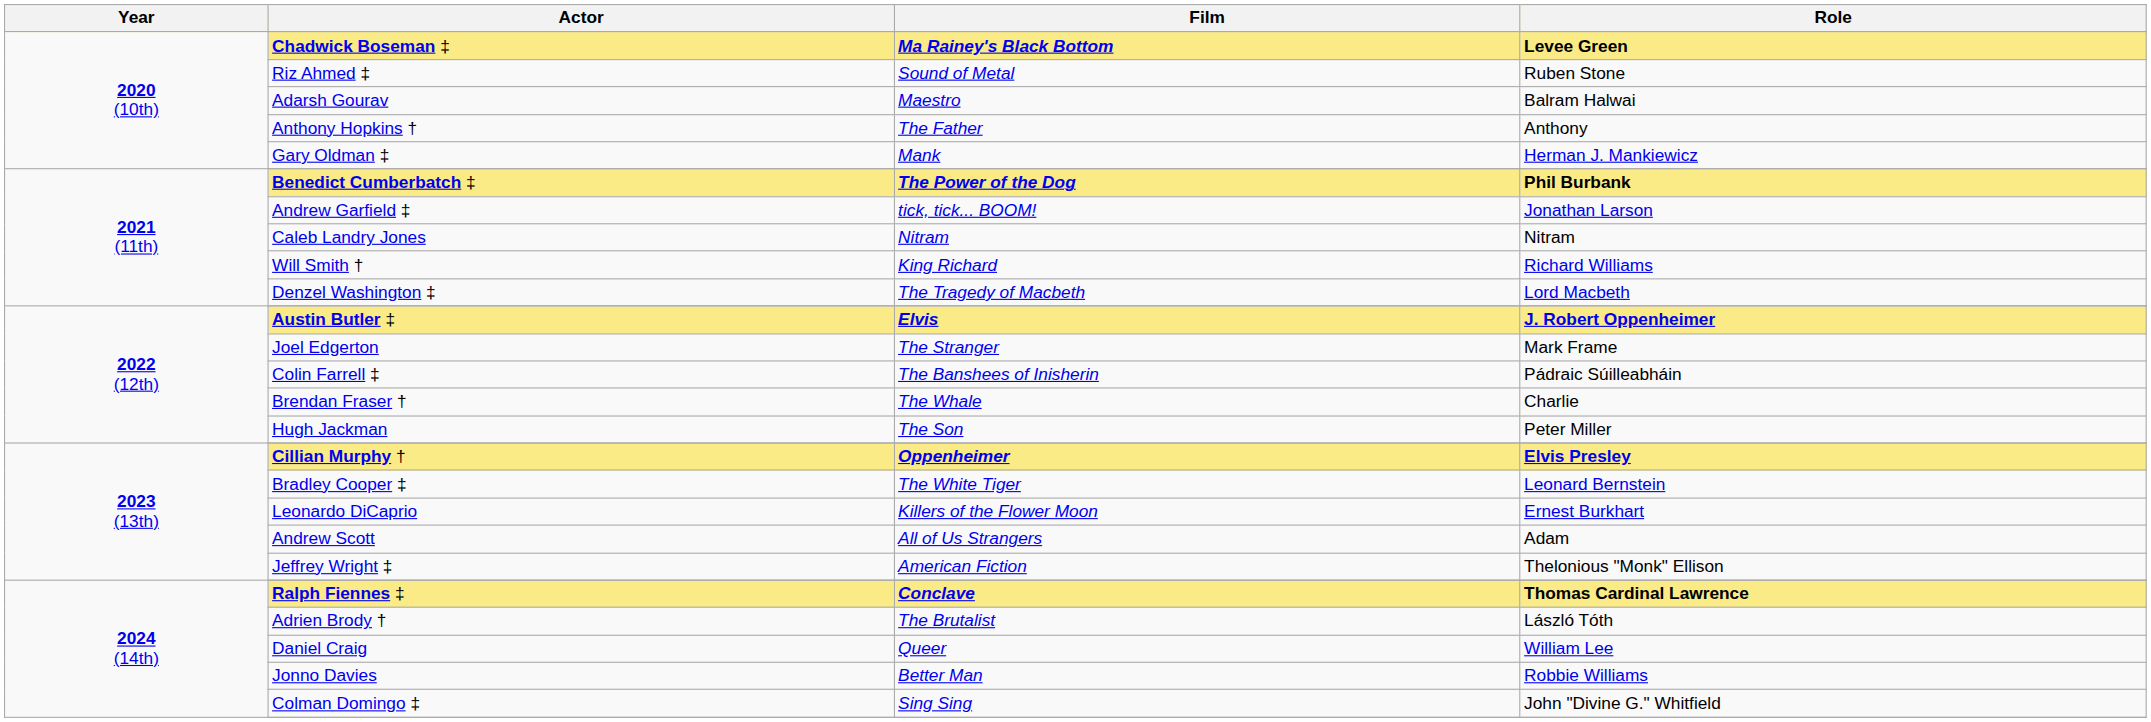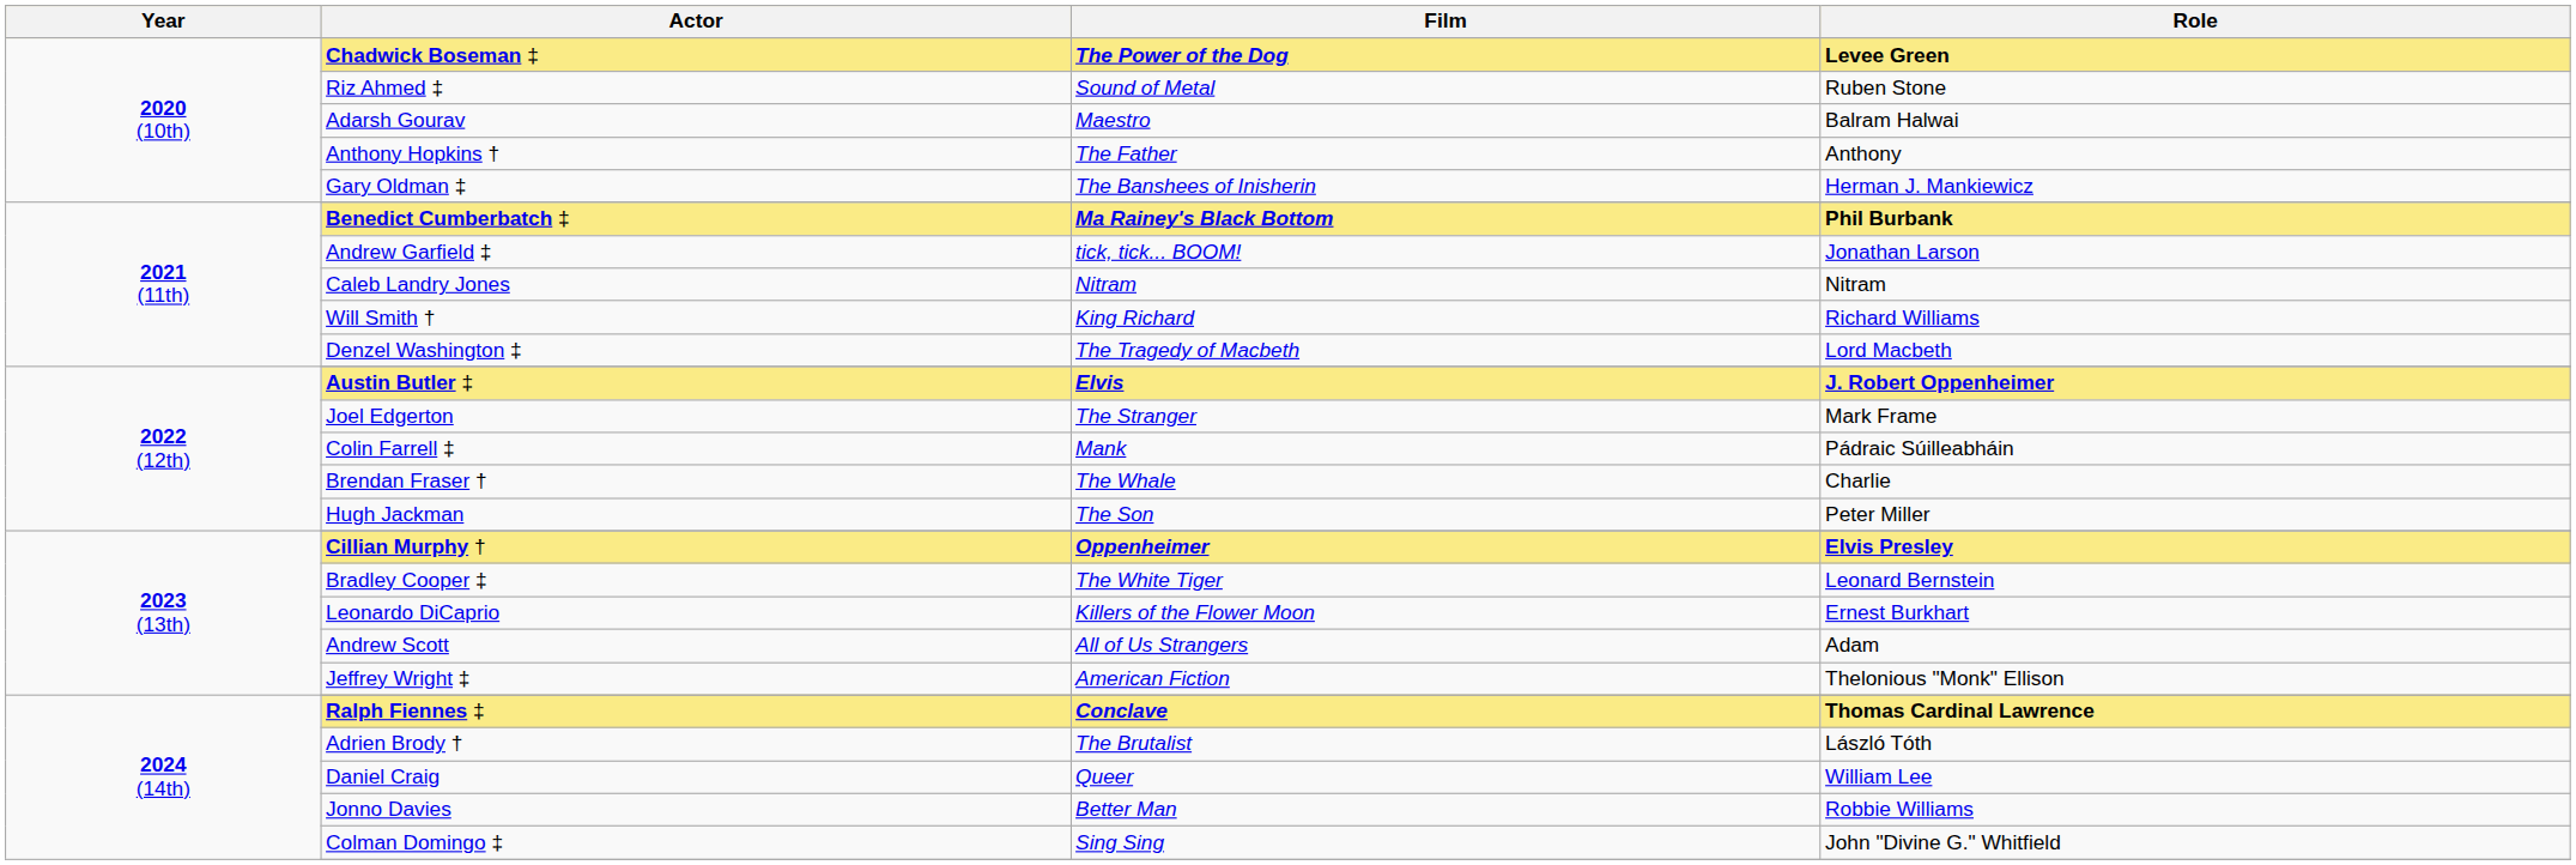 <table class="wikitable" style="width:100%">
 <tr bgcolor="#FAEB86">
 <th width="8%">Year</th>
 <th width="19%">Actor</th>
 <th width="19%">Film</th>
 <th width="19%">Role</th>
 </tr>
 <tr>
 <td rowspan=6 style="text-align:center"><strong><a href='#'>2020</a></strong><br><a href='#'>(10th)</a></td>
 </tr>
 <tr style="background:#FAEB86;">
 <td><strong><a href='#'>Chadwick Boseman</a></strong> ‡</td>
-<td><strong><em><a href='#'>Ma Rainey's Black Bottom</a></em></strong></td>
+<td><strong><em><a href='#'>The Power of the Dog</a></em></strong></td>
 <td><strong>Levee Green</strong></td>
 </tr>
 <tr>
 <td><a href='#'>Riz Ahmed</a> ‡</td>
 <td><em><a href='#'>Sound of Metal</a></em></td>
 <td>Ruben Stone</td>
 </tr>
 <tr>
 <td><a href='#'>Adarsh Gourav</a></td>
 <td><em><a href='#'>Maestro</a></em></td>
 <td>Balram Halwai</td>
 </tr>
 <tr>
 <td><a href='#'>Anthony Hopkins</a> †</td>
 <td><em><a href='#'>The Father</a></em></td>
 <td>Anthony</td>
 </tr>
 <tr>
 <td><a href='#'>Gary Oldman</a> ‡</td>
-<td><em><a href='#'>Mank</a></em></td>
+<td><em><a href='#'>The Banshees of Inisherin</a></em></td>
 <td><a href='#'>Herman J. Mankiewicz</a></td>
 </tr>
 <tr>
 <td rowspan=6 style="text-align:center"><strong><a href='#'>2021</a></strong><br><a href='#'>(11th)</a></td>
 </tr>
 <tr style="background:#FAEB86;">
 <td><strong><a href='#'>Benedict Cumberbatch</a></strong> ‡</td>
-<td><strong><em><a href='#'>The Power of the Dog</a></em></strong></td>
+<td><strong><em><a href='#'>Ma Rainey's Black Bottom</a></em></strong></td>
 <td><strong>Phil Burbank</strong></td>
 </tr>
 <tr>
 <td><a href='#'>Andrew Garfield</a> ‡</td>
 <td><em><a href='#'>tick, tick... BOOM!</a></em></td>
 <td><a href='#'>Jonathan Larson</a></td>
 </tr>
 <tr>
 <td><a href='#'>Caleb Landry Jones</a></td>
 <td><em><a href='#'>Nitram</a></em></td>
 <td>Nitram</td>
 </tr>
 <tr>
 <td><a href='#'>Will Smith</a> †</td>
 <td><em><a href='#'>King Richard</a></em></td>
 <td><a href='#'>Richard Williams</a></td>
 </tr>
 <tr>
 <td><a href='#'>Denzel Washington</a> ‡</td>
 <td><em><a href='#'>The Tragedy of Macbeth</a></em></td>
 <td><a href='#'>Lord Macbeth</a></td>
 </tr>
 <tr>
 <td rowspan=6 style="text-align:center"><strong><a href='#'>2022</a></strong><br><a href='#'>(12th)</a></td>
 </tr>
 <tr style="background:#FAEB86;">
 <td><strong><a href='#'>Austin Butler</a></strong> ‡</td>
 <td><strong><em><a href='#'>Elvis</a></em></strong></td>
 <td><strong><a href='#'>J. Robert Oppenheimer</a></strong></td>
 </tr>
 <tr>
 <td><a href='#'>Joel Edgerton</a></td>
 <td><em><a href='#'>The Stranger</a></em></td>
 <td>Mark Frame</td>
 </tr>
 <tr>
 <td><a href='#'>Colin Farrell</a> ‡</td>
-<td><em><a href='#'>The Banshees of Inisherin</a></em></td>
+<td><em><a href='#'>Mank</a></em></td>
 <td>Pádraic Súilleabháin</td>
 </tr>
 <tr>
 <td><a href='#'>Brendan Fraser</a> †</td>
 <td><em><a href='#'>The Whale</a></em></td>
 <td>Charlie</td>
 </tr>
 <tr>
 <td><a href='#'>Hugh Jackman</a></td>
 <td><em><a href='#'>The Son</a></em></td>
 <td>Peter Miller</td>
 </tr>
 <tr>
 <td rowspan=6 style="text-align:center"><strong><a href='#'>2023</a></strong><br><a href='#'>(13th)</a></td>
 </tr>
 <tr style="background:#FAEB86;">
 <td><strong><a href='#'>Cillian Murphy</a></strong> †</td>
 <td><strong><em><a href='#'>Oppenheimer</a></em></strong></td>
 <td><strong><a href='#'>Elvis Presley</a></strong></td>
 </tr>
 <tr>
 <td><a href='#'>Bradley Cooper</a> ‡</td>
 <td><em><a href='#'>The White Tiger</a></em></td>
 <td><a href='#'>Leonard Bernstein</a></td>
 </tr>
 <tr>
 <td><a href='#'>Leonardo DiCaprio</a></td>
 <td><em><a href='#'>Killers of the Flower Moon</a></em></td>
 <td><a href='#'>Ernest Burkhart</a></td>
 </tr>
 <tr>
 <td><a href='#'>Andrew Scott</a></td>
 <td><em><a href='#'>All of Us Strangers</a></em></td>
 <td>Adam</td>
 </tr>
 <tr>
 <td><a href='#'>Jeffrey Wright</a> ‡</td>
 <td><em><a href='#'>American Fiction</a></em></td>
 <td>Thelonious "Monk" Ellison</td>
 </tr>
 <tr>
 <td rowspan="10" style="text-align:center"><strong><a href='#'>2024</a></strong><br><a href='#'>(14th)</a></td>
 </tr>
 <tr style="background:#FAEB86;">
 <td><strong><a href='#'>Ralph Fiennes</a></strong> ‡</td>
 <td><strong><em><a href='#'>Conclave</a></em></strong></td>
 <td><strong>Thomas Cardinal Lawrence</strong></td>
 </tr>
 <tr>
 <td><a href='#'>Adrien Brody</a> †</td>
 <td><em><a href='#'>The Brutalist</a></em></td>
 <td>László Tóth</td>
 </tr>
 <tr>
 <td><a href='#'>Daniel Craig</a></td>
 <td><em><a href='#'>Queer</a></em></td>
 <td><a href='#'>William Lee</a></td>
 </tr>
 <tr>
 <td><a href='#'>Jonno Davies</a></td>
 <td><em><a href='#'>Better Man</a></em></td>
 <td><a href='#'>Robbie Williams</a></td>
 </tr>
 <tr>
 <td><a href='#'>Colman Domingo</a> ‡</td>
 <td><em><a href='#'>Sing Sing</a></em></td>
 <td>John "Divine G." Whitfield</td>
 </tr>
 <tr>
 </tr>
 </table>
